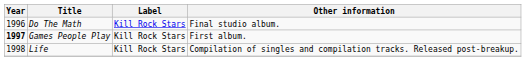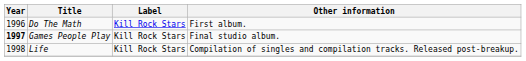 <table class="wikitable">
 <tr>
 <th>Year</th>
 <th>Title</th>
 <th>Label</th>
 <th>Other information</th>
 </tr>
 <tr>
 <td>1996</td>
 <td><em>Do The Math</em></td>
 <td><a href='#'>Kill Rock Stars</a></td>
-<td>Final studio album.</td>
+<td>First album.</td>
 </tr>
 <tr>
 <td><strong>1997</strong></td>
 <td><em>Games People Play</em></td>
 <td>Kill Rock Stars</td>
-<td>First album.</td>
+<td>Final studio album.</td>
 </tr>
 <tr>
 <td>1998</td>
 <td><em>Life</em></td>
 <td>Kill Rock Stars</td>
 <td>Compilation of singles and compilation tracks. Released post-breakup.</td>
 </tr>
 <tr>
 </tr>
 </table>
